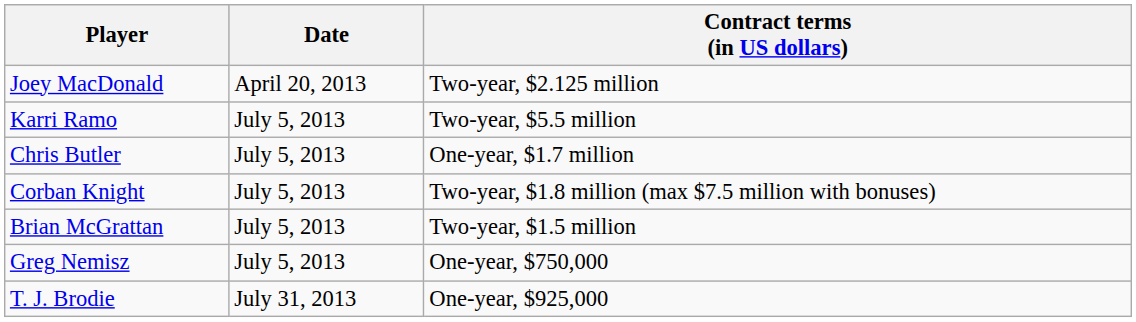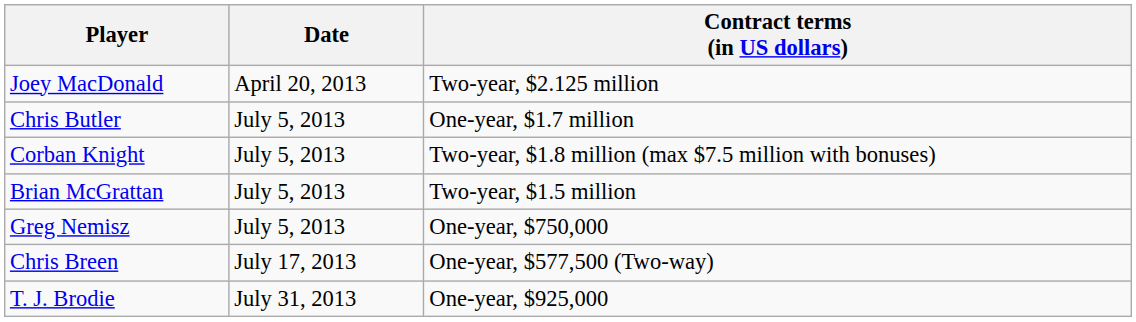 <table class="wikitable" style="border-collapse: collapse; width: 50em; padding: 3;">
 <tr align="center"  bgcolor="#dddddd">
 <th>Player</th>
 <th>Date</th>
 <th>Contract terms<br>(in <a href='#'>US dollars</a>)</th>
 </tr>
 <tr>
 <td><a href='#'>Joey MacDonald</a></td>
 <td>April 20, 2013</td>
 <td>Two-year, $2.125 million</td>
-</tr>
-<tr>
-<td><a href='#'>Karri Ramo</a></td>
-<td>July 5, 2013</td>
-<td>Two-year, $5.5 million</td>
 </tr>
 <tr>
 <td><a href='#'>Chris Butler</a></td>
 <td>July 5, 2013</td>
 <td>One-year, $1.7 million</td>
 </tr>
 <tr>
 <td><a href='#'>Corban Knight</a></td>
 <td>July 5, 2013</td>
 <td>Two-year, $1.8 million (max $7.5 million with bonuses)</td>
 </tr>
 <tr>
 <td><a href='#'>Brian McGrattan</a></td>
 <td>July 5, 2013</td>
 <td>Two-year, $1.5 million</td>
 </tr>
 <tr>
 <td><a href='#'>Greg Nemisz</a></td>
 <td>July 5, 2013</td>
 <td>One-year, $750,000</td>
 </tr>
 <tr>
+<td><a href='#'>Chris Breen</a></td>
+<td>July 17, 2013</td>
+<td>One-year, $577,500 (Two-way)</td>
+</tr>
+<tr>
 <td><a href='#'>T. J. Brodie</a></td>
 <td>July 31, 2013</td>
 <td>One-year, $925,000</td>
 </tr>
 </table>
